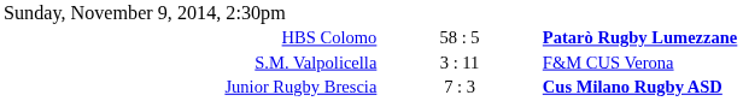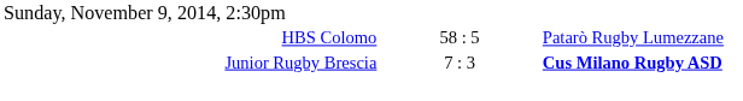 <table style="width:70%;" cellspacing="1">
 <tr>
 <th width=35%></th>
 <th width=15%></th>
 <th></th>
 </tr>
 <tr>
 <td>Sunday, November 9, 2014, 2:30pm</td>
 </tr>
 <tr style=font-size:90%>
 <td align=right><a href='#'>HBS Colomo</a></td>
 <td align=center>58 : 5</td>
-<td><strong><a href='#'>Patarò Rugby Lumezzane</a></strong></td>
-</tr>
-<tr style=font-size:90%>
-<td align=right><a href='#'>S.M. Valpolicella</a></td>
-<td align=center>3 : 11</td>
-<td><a href='#'>F&M CUS Verona</a></td>
+<td><a href='#'>Patarò Rugby Lumezzane</a></td>
 </tr>
 <tr style=font-size:90%>
 <td align=right><a href='#'>Junior Rugby Brescia</a></td>
 <td align=center>7 : 3</td>
 <td><strong><a href='#'>Cus Milano Rugby ASD</a></strong></td>
 </tr>
 </table>
